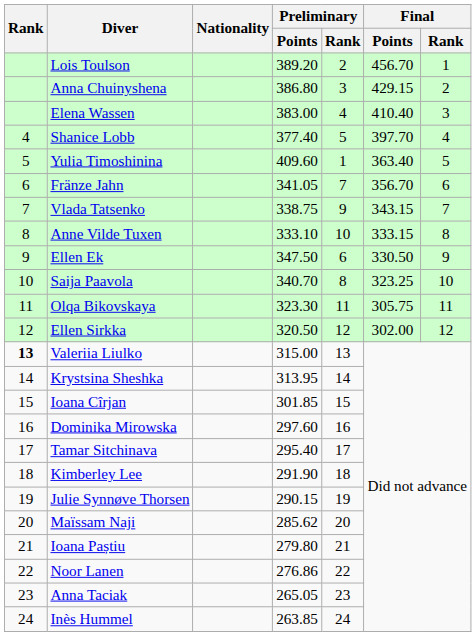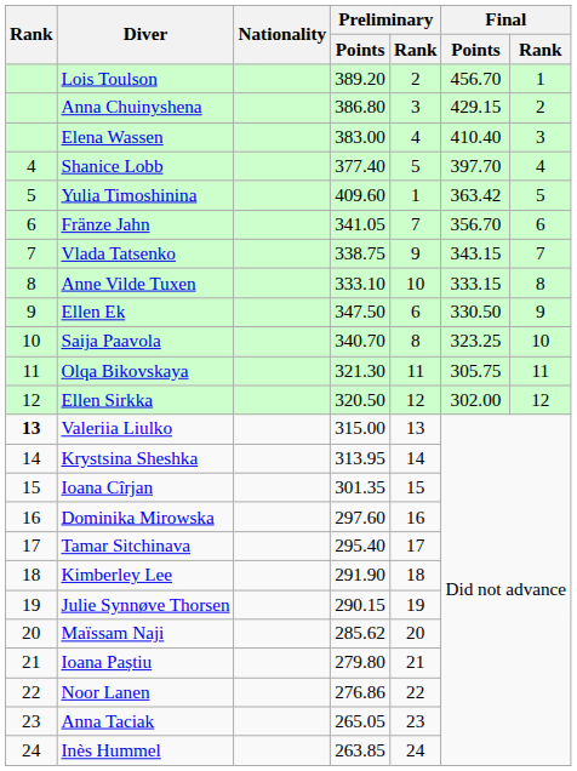 <table class="wikitable sortable" style="text-align:center">
 <tr>
 <th rowspan="2">Rank</th>
 <th rowspan="2">Diver</th>
 <th rowspan="2">Nationality</th>
 <th colspan="2">Preliminary</th>
 <th colspan="2">Final</th>
 </tr>
 <tr>
 <th>Points</th>
 <th>Rank</th>
 <th>Points</th>
 <th>Rank</th>
 </tr>
 <tr bgcolor="ccffcc">
 <td></td>
 <td align=left><a href='#'>Lois Toulson</a></td>
 <td align=left></td>
 <td>389.20</td>
 <td>2</td>
 <td>456.70</td>
 <td>1</td>
 </tr>
 <tr bgcolor="ccffcc">
 <td></td>
 <td align=left><a href='#'>Anna Chuinyshena</a></td>
 <td align=left></td>
 <td>386.80</td>
 <td>3</td>
 <td>429.15</td>
 <td>2</td>
 </tr>
 <tr bgcolor="ccffcc">
 <td></td>
 <td align=left><a href='#'>Elena Wassen</a></td>
 <td align=left></td>
 <td>383.00</td>
 <td>4</td>
 <td>410.40</td>
 <td>3</td>
 </tr>
 <tr bgcolor="ccffcc">
 <td>4</td>
 <td align=left><a href='#'>Shanice Lobb</a></td>
 <td align=left></td>
 <td>377.40</td>
 <td>5</td>
 <td>397.70</td>
 <td>4</td>
 </tr>
 <tr bgcolor="ccffcc">
 <td>5</td>
 <td align=left><a href='#'>Yulia Timoshinina</a></td>
 <td align=left></td>
 <td>409.60</td>
 <td>1</td>
-<td>363.40</td>
+<td>363.42</td>
 <td>5</td>
 </tr>
 <tr bgcolor="ccffcc">
 <td>6</td>
 <td align=left><a href='#'>Fränze Jahn</a></td>
 <td align=left></td>
 <td>341.05</td>
 <td>7</td>
 <td>356.70</td>
 <td>6</td>
 </tr>
 <tr bgcolor="ccffcc">
 <td>7</td>
 <td align=left><a href='#'>Vlada Tatsenko</a></td>
 <td align=left></td>
 <td>338.75</td>
 <td>9</td>
 <td>343.15</td>
 <td>7</td>
 </tr>
 <tr bgcolor="ccffcc">
 <td>8</td>
 <td align=left><a href='#'>Anne Vilde Tuxen</a></td>
 <td align=left></td>
 <td>333.10</td>
 <td>10</td>
 <td>333.15</td>
 <td>8</td>
 </tr>
 <tr bgcolor="ccffcc">
 <td>9</td>
 <td align=left><a href='#'>Ellen Ek</a></td>
 <td align=left></td>
 <td>347.50</td>
 <td>6</td>
 <td>330.50</td>
 <td>9</td>
 </tr>
 <tr bgcolor="ccffcc">
 <td>10</td>
 <td align=left><a href='#'>Saija Paavola</a></td>
 <td align=left></td>
 <td>340.70</td>
 <td>8</td>
 <td>323.25</td>
 <td>10</td>
 </tr>
 <tr bgcolor="ccffcc">
 <td>11</td>
 <td align=left><a href='#'>Olqa Bikovskaya</a></td>
 <td align=left></td>
-<td>323.30</td>
+<td>321.30</td>
 <td>11</td>
 <td>305.75</td>
 <td>11</td>
 </tr>
 <tr bgcolor="ccffcc">
 <td>12</td>
 <td align=left><a href='#'>Ellen Sirkka</a></td>
 <td align=left></td>
 <td>320.50</td>
 <td>12</td>
 <td>302.00</td>
 <td>12</td>
 </tr>
 <tr>
 <td><strong>13</strong></td>
 <td align=left><a href='#'>Valeriia Liulko</a></td>
 <td align=left></td>
 <td>315.00</td>
 <td>13</td>
 <td colspan=2 rowspan=12>Did not advance</td>
 </tr>
 <tr>
 <td>14</td>
 <td align=left><a href='#'>Krystsina Sheshka</a></td>
 <td align=left></td>
 <td>313.95</td>
 <td>14</td>
 </tr>
 <tr>
 <td>15</td>
 <td align=left><a href='#'>Ioana Cîrjan</a></td>
 <td align=left></td>
-<td>301.85</td>
+<td>301.35</td>
 <td>15</td>
 </tr>
 <tr>
 <td>16</td>
 <td align=left><a href='#'>Dominika Mirowska</a></td>
 <td align=left></td>
 <td>297.60</td>
 <td>16</td>
 </tr>
 <tr>
 <td>17</td>
 <td align=left><a href='#'>Tamar Sitchinava</a></td>
 <td align=left></td>
 <td>295.40</td>
 <td>17</td>
 </tr>
 <tr>
 <td>18</td>
 <td align=left><a href='#'>Kimberley Lee</a></td>
 <td align=left></td>
 <td>291.90</td>
 <td>18</td>
 </tr>
 <tr>
 <td>19</td>
 <td align=left><a href='#'>Julie Synnøve Thorsen</a></td>
 <td align=left></td>
 <td>290.15</td>
 <td>19</td>
 </tr>
 <tr>
 <td>20</td>
 <td align=left><a href='#'>Maïssam Naji</a></td>
 <td align=left></td>
 <td>285.62</td>
 <td>20</td>
 </tr>
 <tr>
 <td>21</td>
 <td align=left><a href='#'>Ioana Paștiu</a></td>
 <td align=left></td>
 <td>279.80</td>
 <td>21</td>
 </tr>
 <tr>
 <td>22</td>
 <td align=left><a href='#'>Noor Lanen</a></td>
 <td align=left></td>
 <td>276.86</td>
 <td>22</td>
 </tr>
 <tr>
 <td>23</td>
 <td align=left><a href='#'>Anna Taciak</a></td>
 <td align=left></td>
 <td>265.05</td>
 <td>23</td>
 </tr>
 <tr>
 <td>24</td>
 <td align=left><a href='#'>Inès Hummel</a></td>
 <td align=left></td>
 <td>263.85</td>
 <td>24</td>
 </tr>
 </table>
